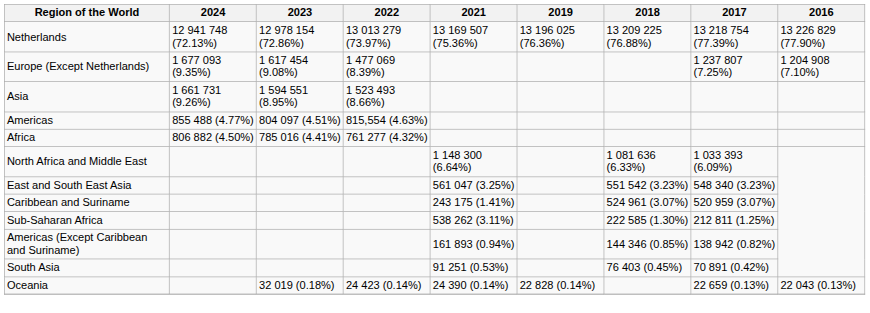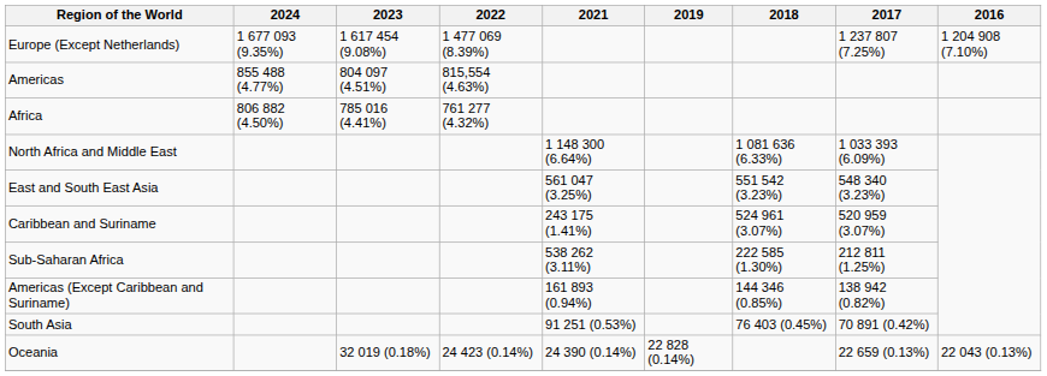 <table class="wikitable">
 <tr>
 <th>Region of the World</th>
 <th>2024</th>
 <th>2023</th>
 <th>2022</th>
 <th>2021</th>
 <th>2019</th>
 <th>2018</th>
 <th>2017</th>
 <th>2016</th>
 </tr>
 <tr>
-<td>Netherlands</td>
-<td>12 941 748	(72.13%)</td>
-<td>12 978 154 (72.86%)</td>
-<td>13 013 279 (73.97%)</td>
-<td>13 169 507 (75.36%)</td>
-<td>13 196 025 (76.36%)</td>
-<td>13 209 225 (76.88%)</td>
-<td>13 218 754 (77.39%)</td>
-<td>13 226 829 (77.90%)</td>
-</tr>
-<tr>
 <td>Europe (Except Netherlands)</td>
 <td>1 677 093 (9.35%)</td>
 <td>1 617 454 (9.08%)</td>
 <td>1 477 069 (8.39%)</td>
 <td></td>
 <td></td>
 <td></td>
 <td>1 237 807 (7.25%)</td>
 <td>1 204 908 (7.10%)</td>
-</tr>
-<tr>
-<td>Asia</td>
-<td>1 661 731 (9.26%)</td>
-<td>1 594 551 (8.95%)</td>
-<td>1 523 493 (8.66%)</td>
-<td></td>
-<td></td>
-<td></td>
-<td></td>
-<td></td>
 </tr>
 <tr>
 <td>Americas</td>
 <td>855 488 (4.77%)</td>
 <td>804 097 (4.51%)</td>
 <td>815,554 (4.63%)</td>
 <td></td>
 <td></td>
 <td></td>
 <td></td>
 <td></td>
 </tr>
 <tr>
 <td>Africa</td>
 <td>806 882 (4.50%)</td>
 <td>785 016 (4.41%)</td>
 <td>761 277 (4.32%)</td>
 <td></td>
 <td></td>
 <td></td>
 <td></td>
 <td></td>
 </tr>
 <tr>
 <td>North Africa and Middle East</td>
 <td></td>
 <td></td>
 <td></td>
 <td>1 148 300 (6.64%)</td>
 <td></td>
 <td>1 081 636 (6.33%)</td>
 <td>1 033 393 (6.09%)</td>
 </tr>
 <tr>
 <td>East and South East Asia</td>
 <td></td>
 <td></td>
 <td></td>
 <td>561 047 (3.25%)</td>
 <td></td>
 <td>551 542 (3.23%)</td>
 <td>548 340 (3.23%)</td>
 </tr>
 <tr>
 <td>Caribbean and Suriname</td>
 <td></td>
 <td></td>
 <td></td>
 <td>243 175 (1.41%)</td>
 <td></td>
 <td>524 961 (3.07%)</td>
 <td>520 959 (3.07%)</td>
 </tr>
 <tr>
 <td>Sub-Saharan Africa</td>
 <td></td>
 <td></td>
 <td></td>
 <td>538 262 (3.11%)</td>
 <td></td>
 <td>222 585 (1.30%)</td>
 <td>212 811 (1.25%)</td>
 </tr>
 <tr>
 <td>Americas (Except Caribbean and Suriname)</td>
 <td></td>
 <td></td>
 <td></td>
 <td>161 893 (0.94%)</td>
 <td></td>
 <td>144 346 (0.85%)</td>
 <td>138 942 (0.82%)</td>
 </tr>
 <tr>
 <td>South Asia</td>
 <td></td>
 <td></td>
 <td></td>
 <td>91 251 (0.53%)</td>
 <td></td>
 <td>76 403 (0.45%)</td>
 <td>70 891 (0.42%)</td>
 </tr>
 <tr>
 <td>Oceania</td>
 <td></td>
 <td>32 019 (0.18%)</td>
 <td>24 423 (0.14%)</td>
 <td>24 390 (0.14%)</td>
 <td>22 828 (0.14%)</td>
 <td></td>
 <td>22 659 (0.13%)</td>
 <td>22 043 (0.13%)</td>
 </tr>
 <tr>
 </tr>
 </table>
